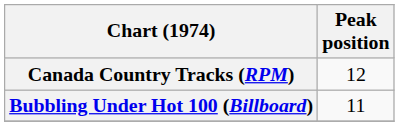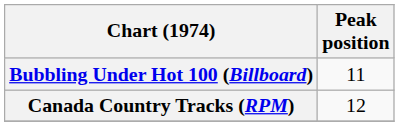 <table class="wikitable sortable plainrowheaders" style="text-align:center">
 <tr>
 <th scope="col">Chart (1974)</th>
 <th scope="col">Peak<br>position</th>
 </tr>
 <tr>
+<th scope="row"><a href='#'>Bubbling Under Hot 100</a> (<em><a href='#'>Billboard</a></em>)</th>
+<td align="center">11</td>
+</tr>
+<tr>
 <th scope="row">Canada Country Tracks (<em><a href='#'>RPM</a></em>)</th>
 <td align="center">12</td>
 </tr>
 <tr>
-<th scope="row"><a href='#'>Bubbling Under Hot 100</a> (<em><a href='#'>Billboard</a></em>)</th>
-<td align="center">11</td>
-</tr>
-<tr>
 </tr>
 </table>
